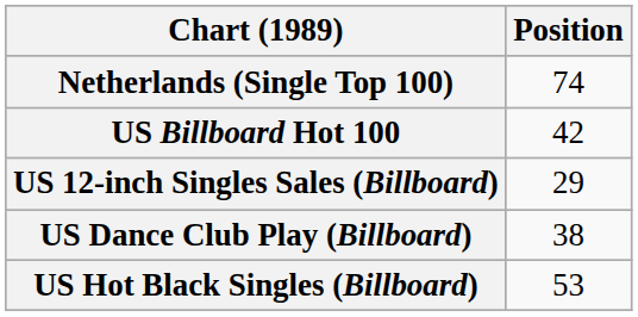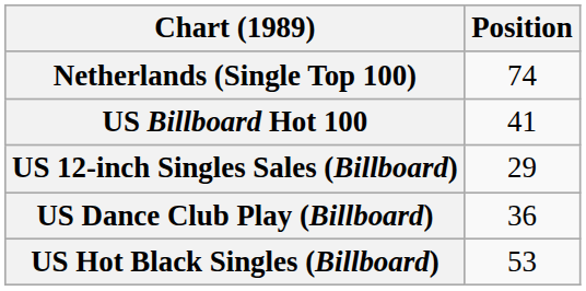 <table class="wikitable sortable plainrowheaders" style="text-align:center">
 <tr>
 <th>Chart (1989)</th>
 <th>Position</th>
 </tr>
 <tr>
 <th scope="row">Netherlands (Single Top 100)</th>
 <td>74</td>
 </tr>
 <tr>
 <th scope="row">US <em>Billboard</em> Hot 100</th>
-<td>42</td>
+<td>41</td>
 </tr>
 <tr>
 <th scope="row">US 12-inch Singles Sales (<em>Billboard</em>)</th>
 <td>29</td>
 </tr>
 <tr>
 <th scope="row">US Dance Club Play (<em>Billboard</em>)</th>
-<td>38</td>
+<td>36</td>
 </tr>
 <tr>
 <th scope="row">US Hot Black Singles (<em>Billboard</em>)</th>
 <td>53</td>
 </tr>
 </table>
